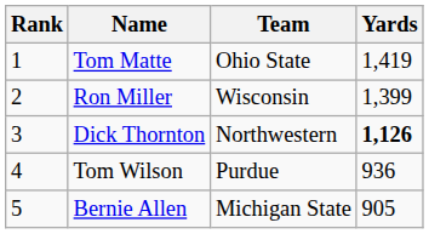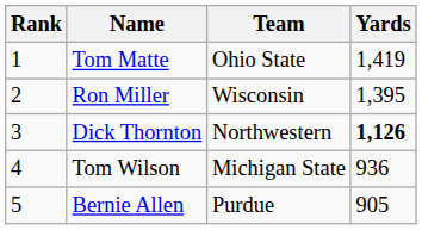 <table class="wikitable" style="font-size: 90%">
 <tr>
 <th>Rank</th>
 <th>Name</th>
 <th>Team</th>
 <th>Yards</th>
 </tr>
 <tr>
 <td>1</td>
 <td><a href='#'>Tom Matte</a></td>
 <td>Ohio State</td>
 <td>1,419</td>
 </tr>
 <tr>
 <td>2</td>
 <td><a href='#'>Ron Miller</a></td>
 <td>Wisconsin</td>
-<td>1,399</td>
+<td>1,395</td>
 </tr>
 <tr>
 <td>3</td>
 <td><a href='#'>Dick Thornton</a></td>
 <td>Northwestern</td>
 <td><strong>1,126</strong></td>
 </tr>
 <tr>
 <td>4</td>
 <td>Tom Wilson</td>
-<td>Purdue</td>
+<td>Michigan State</td>
 <td>936</td>
 </tr>
 <tr>
 <td>5</td>
 <td><a href='#'>Bernie Allen</a></td>
-<td>Michigan State</td>
+<td>Purdue</td>
 <td>905</td>
 </tr>
 </table>
